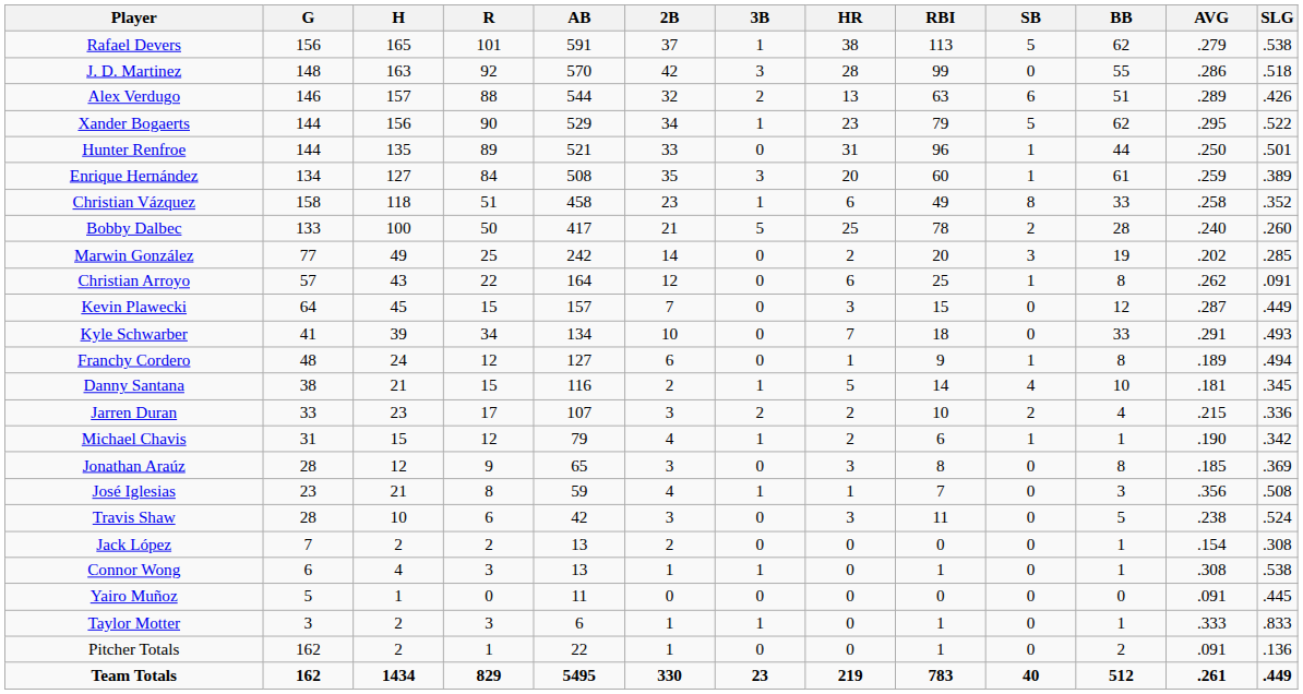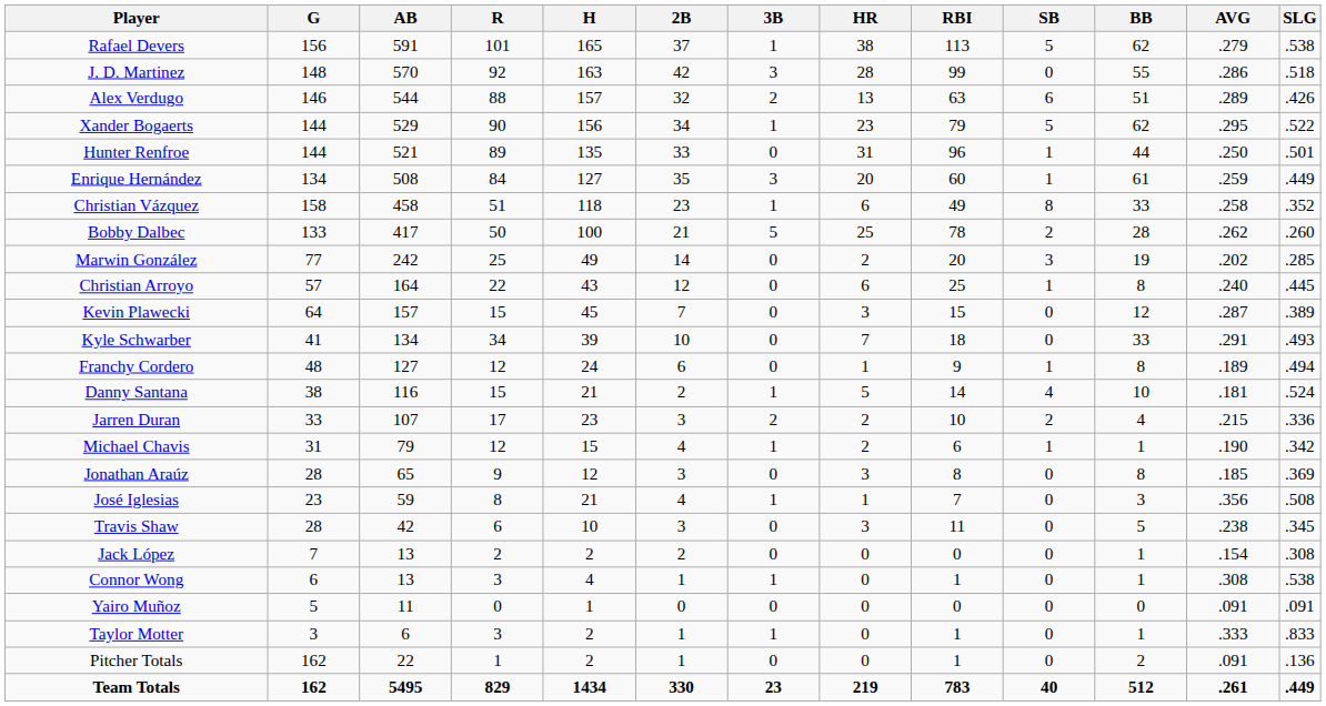 <table class=wikitable style="text-align:center">
 <tr>
 <th bgcolor=#DDDDFF; width="20%">Player</th>
 <th bgcolor=#DDDDFF; width="7%">G</th>
+<th bgcolor=#DDDDFF; width="7%">AB</th>
+<th bgcolor=#DDDDFF; width="7%">R</th>
 <th bgcolor=#DDDDFF; width="7%">H</th>
-<th bgcolor=#DDDDFF; width="7%">R</th>
-<th bgcolor=#DDDDFF; width="7%">AB</th>
 <th bgcolor=#DDDDFF; width="7%">2B</th>
 <th bgcolor=#DDDDFF; width="7%">3B</th>
 <th bgcolor=#DDDDFF; width="7%">HR</th>
 <th bgcolor=#DDDDFF; width="7%">RBI</th>
 <th bgcolor=#DDDDFF; width="7%">SB</th>
 <th bgcolor=#DDDDFF; width="7%">BB</th>
 <th bgcolor=#DDDDFF; width="7%">AVG</th>
 <th bgcolor=#DDDDFF; width="7%">SLG</th>
 </tr>
 <tr>
 <td><a href='#'>Rafael Devers</a></td>
 <td>156</td>
+<td>591</td>
+<td>101</td>
 <td>165</td>
-<td>101</td>
-<td>591</td>
 <td>37</td>
 <td>1</td>
 <td>38</td>
 <td>113</td>
 <td>5</td>
 <td>62</td>
 <td>.279</td>
 <td>.538</td>
 </tr>
 <tr>
 <td><a href='#'>J. D. Martinez</a></td>
 <td>148</td>
+<td>570</td>
+<td>92</td>
 <td>163</td>
-<td>92</td>
-<td>570</td>
 <td>42</td>
 <td>3</td>
 <td>28</td>
 <td>99</td>
 <td>0</td>
 <td>55</td>
 <td>.286</td>
 <td>.518</td>
 </tr>
 <tr>
 <td><a href='#'>Alex Verdugo</a></td>
 <td>146</td>
+<td>544</td>
+<td>88</td>
 <td>157</td>
-<td>88</td>
-<td>544</td>
 <td>32</td>
 <td>2</td>
 <td>13</td>
 <td>63</td>
 <td>6</td>
 <td>51</td>
 <td>.289</td>
 <td>.426</td>
 </tr>
 <tr>
 <td><a href='#'>Xander Bogaerts</a></td>
 <td>144</td>
+<td>529</td>
+<td>90</td>
 <td>156</td>
-<td>90</td>
-<td>529</td>
 <td>34</td>
 <td>1</td>
 <td>23</td>
 <td>79</td>
 <td>5</td>
 <td>62</td>
 <td>.295</td>
 <td>.522</td>
 </tr>
 <tr>
 <td><a href='#'>Hunter Renfroe</a></td>
 <td>144</td>
+<td>521</td>
+<td>89</td>
 <td>135</td>
-<td>89</td>
-<td>521</td>
 <td>33</td>
 <td>0</td>
 <td>31</td>
 <td>96</td>
 <td>1</td>
 <td>44</td>
 <td>.250</td>
 <td>.501</td>
 </tr>
 <tr>
 <td><a href='#'>Enrique Hernández</a></td>
 <td>134</td>
+<td>508</td>
+<td>84</td>
 <td>127</td>
-<td>84</td>
-<td>508</td>
 <td>35</td>
 <td>3</td>
 <td>20</td>
 <td>60</td>
 <td>1</td>
 <td>61</td>
 <td>.259</td>
-<td>.389</td>
+<td>.449</td>
 </tr>
 <tr>
 <td><a href='#'>Christian Vázquez</a></td>
 <td>158</td>
+<td>458</td>
+<td>51</td>
 <td>118</td>
-<td>51</td>
-<td>458</td>
 <td>23</td>
 <td>1</td>
 <td>6</td>
 <td>49</td>
 <td>8</td>
 <td>33</td>
 <td>.258</td>
 <td>.352</td>
 </tr>
 <tr>
 <td><a href='#'>Bobby Dalbec</a></td>
 <td>133</td>
+<td>417</td>
+<td>50</td>
 <td>100</td>
-<td>50</td>
-<td>417</td>
 <td>21</td>
 <td>5</td>
 <td>25</td>
 <td>78</td>
 <td>2</td>
 <td>28</td>
-<td>.240</td>
+<td>.262</td>
 <td>.260</td>
 </tr>
 <tr>
 <td><a href='#'>Marwin González</a></td>
 <td>77</td>
+<td>242</td>
+<td>25</td>
 <td>49</td>
-<td>25</td>
-<td>242</td>
 <td>14</td>
 <td>0</td>
 <td>2</td>
 <td>20</td>
 <td>3</td>
 <td>19</td>
 <td>.202</td>
 <td>.285</td>
 </tr>
 <tr>
 <td><a href='#'>Christian Arroyo</a></td>
 <td>57</td>
+<td>164</td>
+<td>22</td>
 <td>43</td>
-<td>22</td>
-<td>164</td>
 <td>12</td>
 <td>0</td>
 <td>6</td>
 <td>25</td>
 <td>1</td>
 <td>8</td>
-<td>.262</td>
-<td>.091</td>
+<td>.240</td>
+<td>.445</td>
 </tr>
 <tr>
 <td><a href='#'>Kevin Plawecki</a></td>
 <td>64</td>
+<td>157</td>
+<td>15</td>
 <td>45</td>
-<td>15</td>
-<td>157</td>
 <td>7</td>
 <td>0</td>
 <td>3</td>
 <td>15</td>
 <td>0</td>
 <td>12</td>
 <td>.287</td>
-<td>.449</td>
+<td>.389</td>
 </tr>
 <tr>
 <td><a href='#'>Kyle Schwarber</a></td>
 <td>41</td>
+<td>134</td>
+<td>34</td>
 <td>39</td>
-<td>34</td>
-<td>134</td>
 <td>10</td>
 <td>0</td>
 <td>7</td>
 <td>18</td>
 <td>0</td>
 <td>33</td>
 <td>.291</td>
 <td>.493</td>
 </tr>
 <tr>
 <td><a href='#'>Franchy Cordero</a></td>
 <td>48</td>
+<td>127</td>
+<td>12</td>
 <td>24</td>
-<td>12</td>
-<td>127</td>
 <td>6</td>
 <td>0</td>
 <td>1</td>
 <td>9</td>
 <td>1</td>
 <td>8</td>
 <td>.189</td>
 <td>.494</td>
 </tr>
 <tr>
 <td><a href='#'>Danny Santana</a></td>
 <td>38</td>
+<td>116</td>
+<td>15</td>
 <td>21</td>
-<td>15</td>
-<td>116</td>
 <td>2</td>
 <td>1</td>
 <td>5</td>
 <td>14</td>
 <td>4</td>
 <td>10</td>
 <td>.181</td>
-<td>.345</td>
+<td>.524</td>
 </tr>
 <tr>
 <td><a href='#'>Jarren Duran</a></td>
 <td>33</td>
+<td>107</td>
+<td>17</td>
 <td>23</td>
-<td>17</td>
-<td>107</td>
 <td>3</td>
 <td>2</td>
 <td>2</td>
 <td>10</td>
 <td>2</td>
 <td>4</td>
 <td>.215</td>
 <td>.336</td>
 </tr>
 <tr>
 <td><a href='#'>Michael Chavis</a></td>
 <td>31</td>
+<td>79</td>
+<td>12</td>
 <td>15</td>
-<td>12</td>
-<td>79</td>
 <td>4</td>
 <td>1</td>
 <td>2</td>
 <td>6</td>
 <td>1</td>
 <td>1</td>
 <td>.190</td>
 <td>.342</td>
 </tr>
 <tr>
 <td><a href='#'>Jonathan Araúz</a></td>
 <td>28</td>
+<td>65</td>
+<td>9</td>
 <td>12</td>
-<td>9</td>
-<td>65</td>
 <td>3</td>
 <td>0</td>
 <td>3</td>
 <td>8</td>
 <td>0</td>
 <td>8</td>
 <td>.185</td>
 <td>.369</td>
 </tr>
 <tr>
 <td><a href='#'>José Iglesias</a></td>
 <td>23</td>
+<td>59</td>
+<td>8</td>
 <td>21</td>
-<td>8</td>
-<td>59</td>
 <td>4</td>
 <td>1</td>
 <td>1</td>
 <td>7</td>
 <td>0</td>
 <td>3</td>
 <td>.356</td>
 <td>.508</td>
 </tr>
 <tr>
 <td><a href='#'>Travis Shaw</a></td>
 <td>28</td>
+<td>42</td>
+<td>6</td>
 <td>10</td>
-<td>6</td>
-<td>42</td>
 <td>3</td>
 <td>0</td>
 <td>3</td>
 <td>11</td>
 <td>0</td>
 <td>5</td>
 <td>.238</td>
-<td>.524</td>
+<td>.345</td>
 </tr>
 <tr>
 <td><a href='#'>Jack López</a></td>
 <td>7</td>
+<td>13</td>
 <td>2</td>
 <td>2</td>
-<td>13</td>
 <td>2</td>
 <td>0</td>
 <td>0</td>
 <td>0</td>
 <td>0</td>
 <td>1</td>
 <td>.154</td>
 <td>.308</td>
 </tr>
 <tr>
 <td><a href='#'>Connor Wong</a></td>
 <td>6</td>
+<td>13</td>
+<td>3</td>
 <td>4</td>
-<td>3</td>
-<td>13</td>
 <td>1</td>
 <td>1</td>
 <td>0</td>
 <td>1</td>
 <td>0</td>
 <td>1</td>
 <td>.308</td>
 <td>.538</td>
 </tr>
 <tr>
 <td><a href='#'>Yairo Muñoz</a></td>
 <td>5</td>
+<td>11</td>
+<td>0</td>
 <td>1</td>
-<td>0</td>
-<td>11</td>
 <td>0</td>
 <td>0</td>
 <td>0</td>
 <td>0</td>
 <td>0</td>
 <td>0</td>
 <td>.091</td>
-<td>.445</td>
+<td>.091</td>
 </tr>
 <tr>
 <td><a href='#'>Taylor Motter</a></td>
 <td>3</td>
+<td>6</td>
+<td>3</td>
 <td>2</td>
-<td>3</td>
-<td>6</td>
 <td>1</td>
 <td>1</td>
 <td>0</td>
 <td>1</td>
 <td>0</td>
 <td>1</td>
 <td>.333</td>
 <td>.833</td>
 </tr>
 <tr>
 <td>Pitcher Totals</td>
 <td>162</td>
+<td>22</td>
+<td>1</td>
 <td>2</td>
-<td>1</td>
-<td>22</td>
 <td>1</td>
 <td>0</td>
 <td>0</td>
 <td>1</td>
 <td>0</td>
 <td>2</td>
 <td>.091</td>
 <td>.136</td>
 </tr>
 <tr>
 <td><strong>Team Totals</strong></td>
 <td><strong>162</strong></td>
+<td><strong>5495</strong></td>
+<td><strong>829</strong></td>
 <td><strong>1434</strong></td>
-<td><strong>829</strong></td>
-<td><strong>5495</strong></td>
 <td><strong>330</strong></td>
 <td><strong>23</strong></td>
 <td><strong>219</strong></td>
 <td><strong>783</strong></td>
 <td><strong>40</strong></td>
 <td><strong>512</strong></td>
 <td><strong>.261</strong></td>
 <td><strong>.449</strong></td>
 </tr>
 </table>
